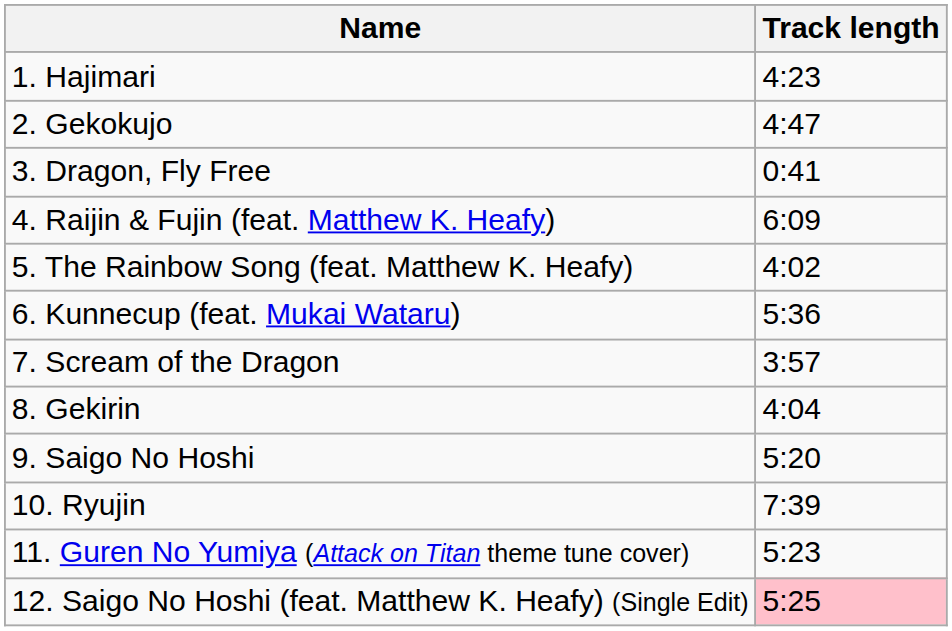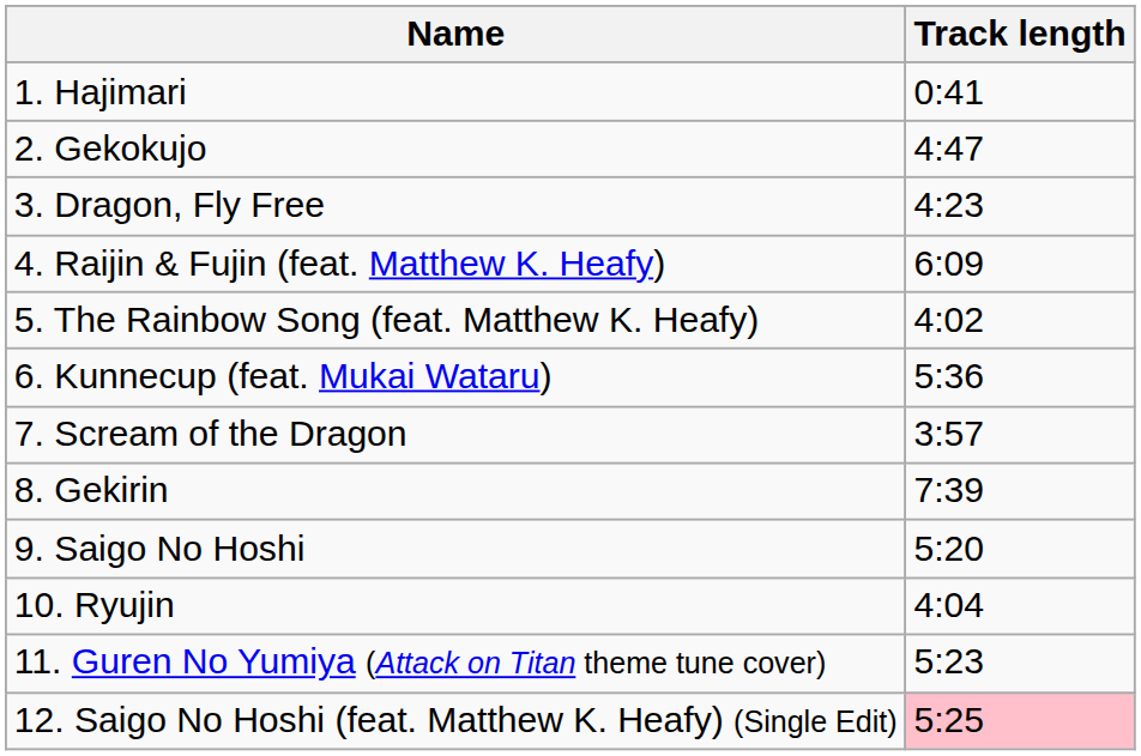 <table class="wikitable">
 <tr>
 <th>Name</th>
 <th>Track length</th>
 </tr>
 <tr>
 <td>1. Hajimari</td>
-<td>4:23</td>
+<td>0:41</td>
 </tr>
 <tr>
 <td>2. Gekokujo</td>
 <td>4:47</td>
 </tr>
 <tr>
 <td>3. Dragon, Fly Free</td>
-<td>0:41</td>
+<td>4:23</td>
 </tr>
 <tr>
 <td>4. Raijin & Fujin (feat. <a href='#'>Matthew K. Heafy</a>)</td>
 <td>6:09</td>
 </tr>
 <tr>
 <td>5. The Rainbow Song (feat. Matthew K. Heafy)</td>
 <td>4:02</td>
 </tr>
 <tr>
 <td>6. Kunnecup (feat. <a href='#'>Mukai Wataru</a>)</td>
 <td>5:36</td>
 </tr>
 <tr>
 <td>7. Scream of the Dragon</td>
 <td>3:57</td>
 </tr>
 <tr>
 <td>8. Gekirin</td>
-<td>4:04</td>
+<td>7:39</td>
 </tr>
 <tr>
 <td>9. Saigo No Hoshi</td>
 <td>5:20</td>
 </tr>
 <tr>
 <td>10. Ryujin</td>
-<td>7:39</td>
+<td>4:04</td>
 </tr>
 <tr>
 <td>11. <a href='#'>Guren No Yumiya</a> <small>(<em><a href='#'>Attack on Titan</a></em> theme tune cover)</small></td>
 <td>5:23</td>
 </tr>
 <tr>
 <td>12. Saigo No Hoshi (feat. Matthew K. Heafy) <small>(Single Edit)</small></td>
 <td style="background: pink;">5:25</td>
 </tr>
 </table>
